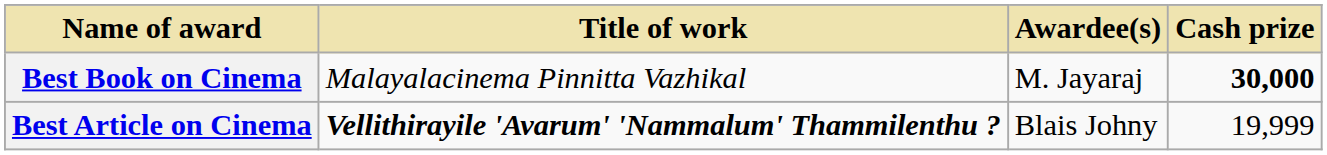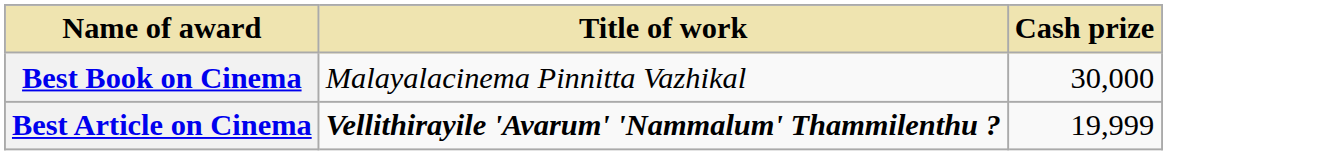 <table class="wikitable plainrowheaders">
 <tr>
 <th style="background-color:#EFE4B0;">Name of award</th>
 <th style="background-color:#EFE4B0;">Title of work</th>
-<th style="background-color:#EFE4B0;">Awardee(s)</th>
 <th style="background-color:#EFE4B0;">Cash prize</th>
 </tr>
 <tr>
 <th scope="row"><a href='#'>Best Book on Cinema</a></th>
 <td><em>Malayalacinema Pinnitta Vazhikal</em></td>
-<td>M. Jayaraj</td>
-<td align="right"><strong>30,000</strong></td>
+<td align="right">30,000</td>
 </tr>
 <tr>
 <th scope="row"><a href='#'>Best Article on Cinema</a></th>
 <td><strong><em>Vellithirayile 'Avarum' 'Nammalum' Thammilenthu ?</em></strong></td>
-<td>Blais Johny</td>
 <td align="right">19,999</td>
 </tr>
 </table>
